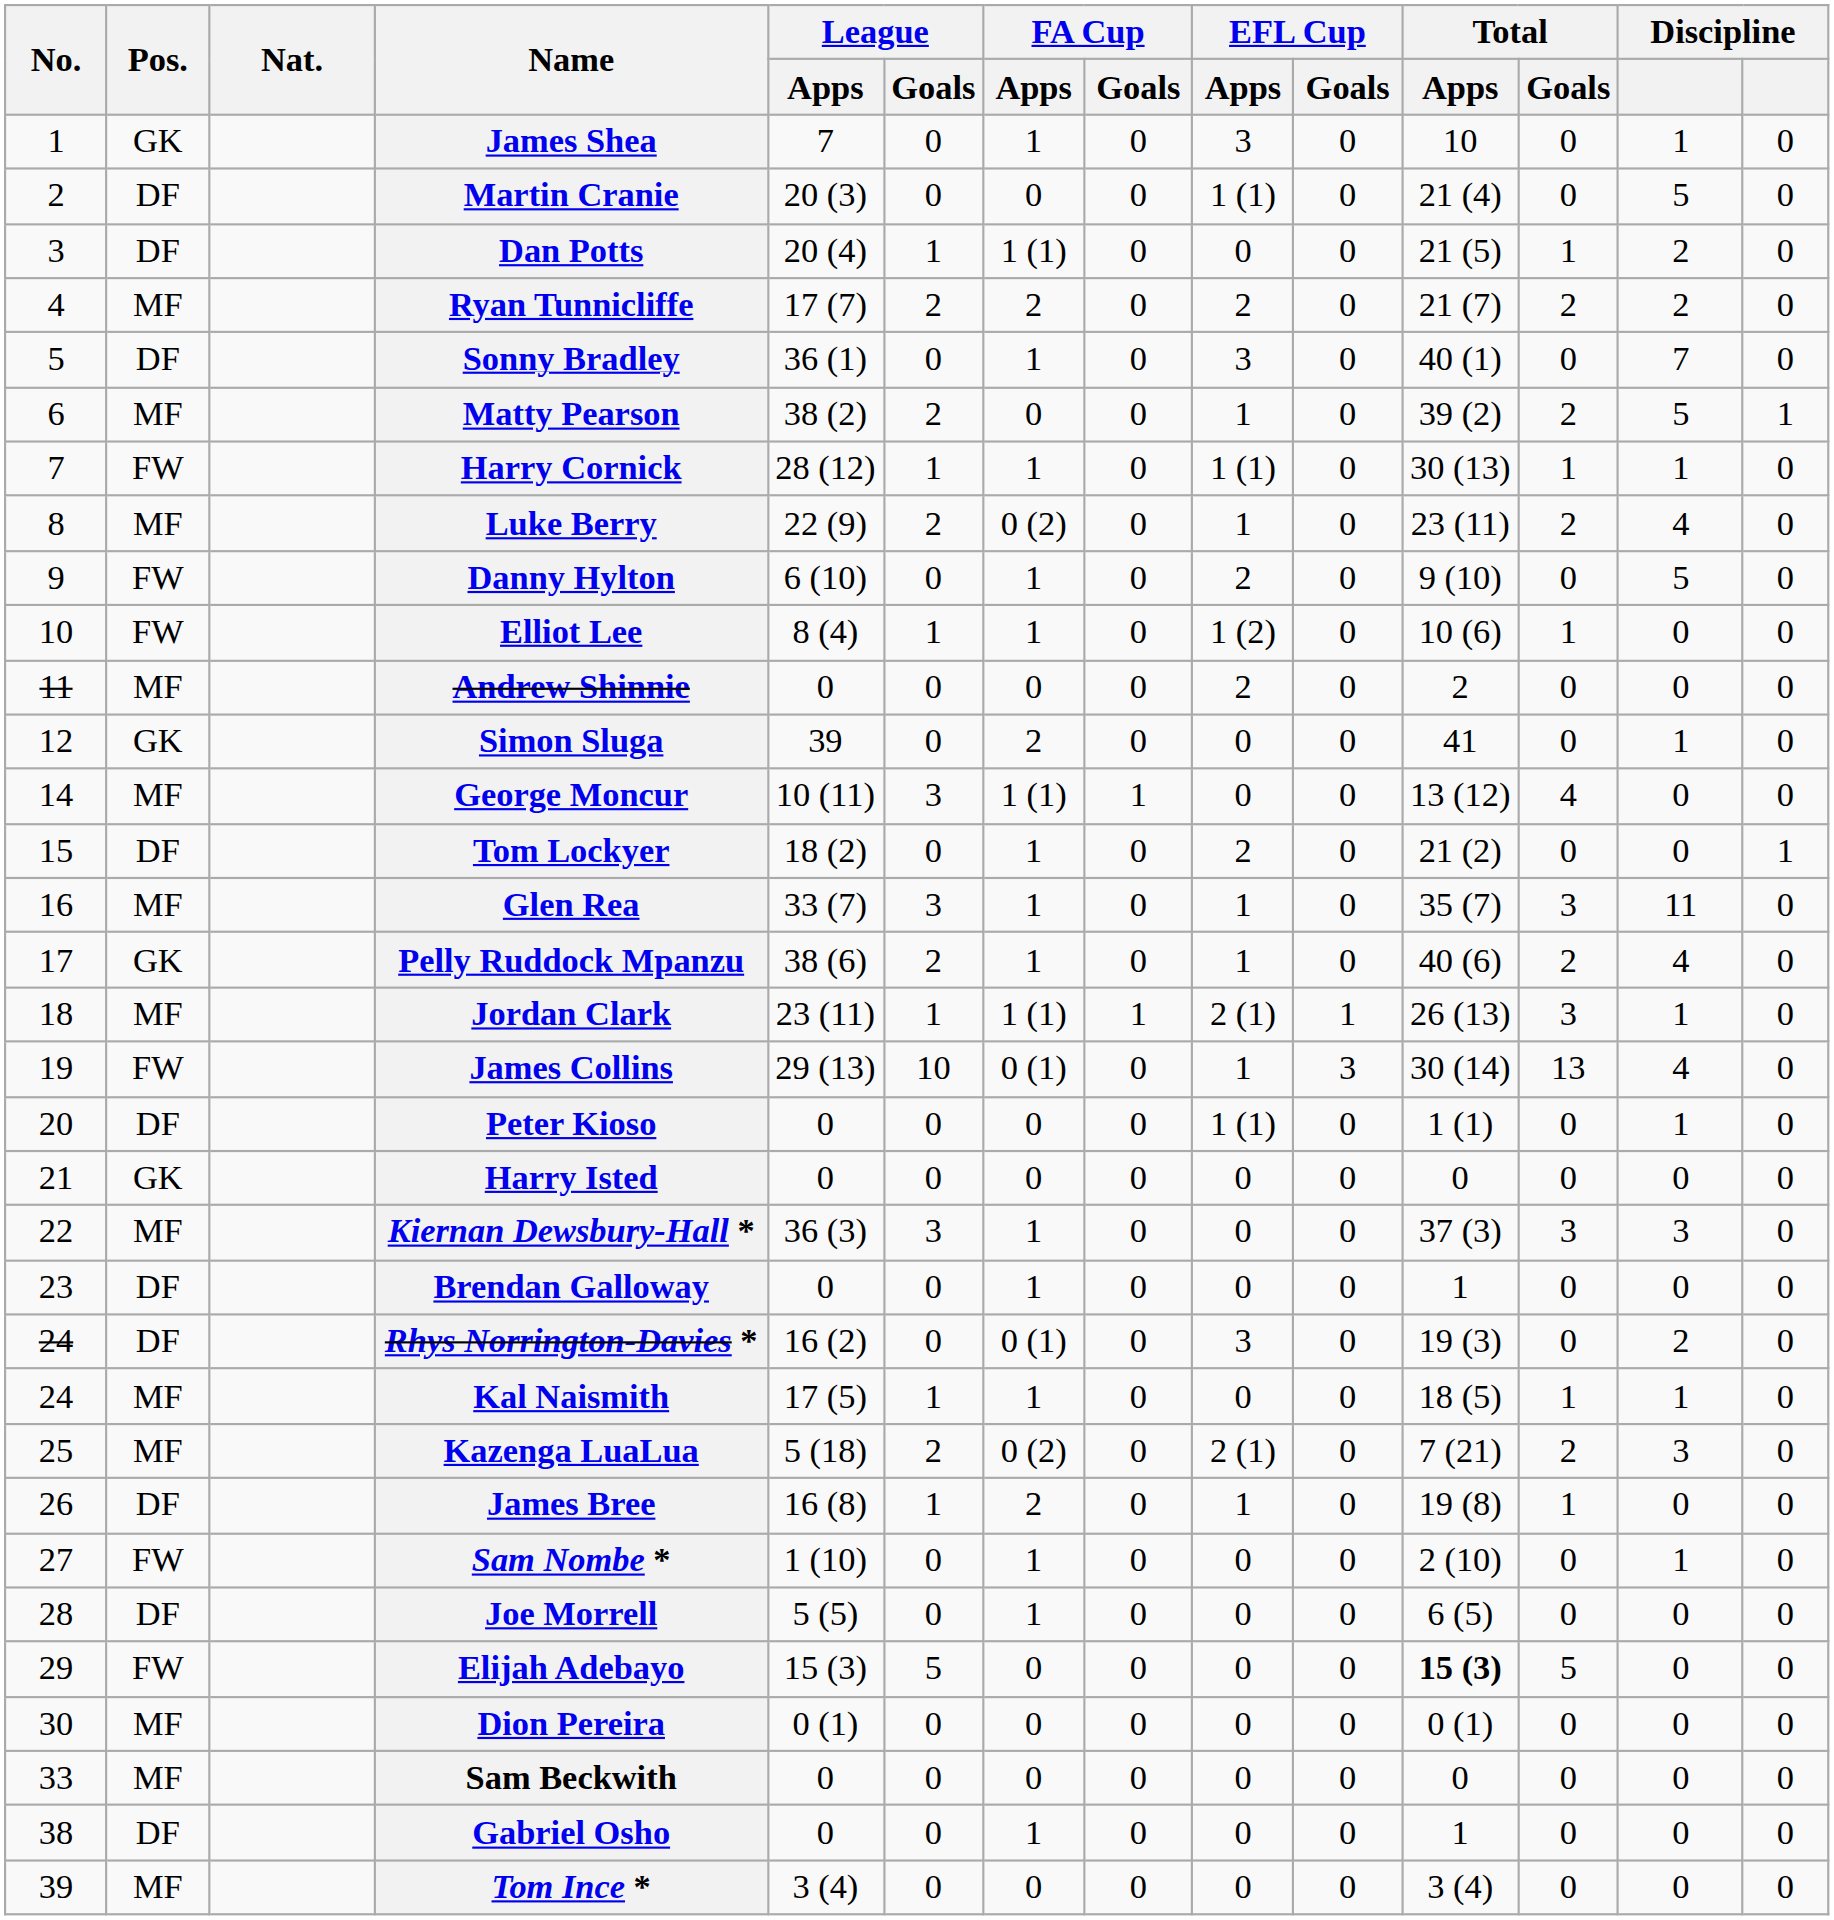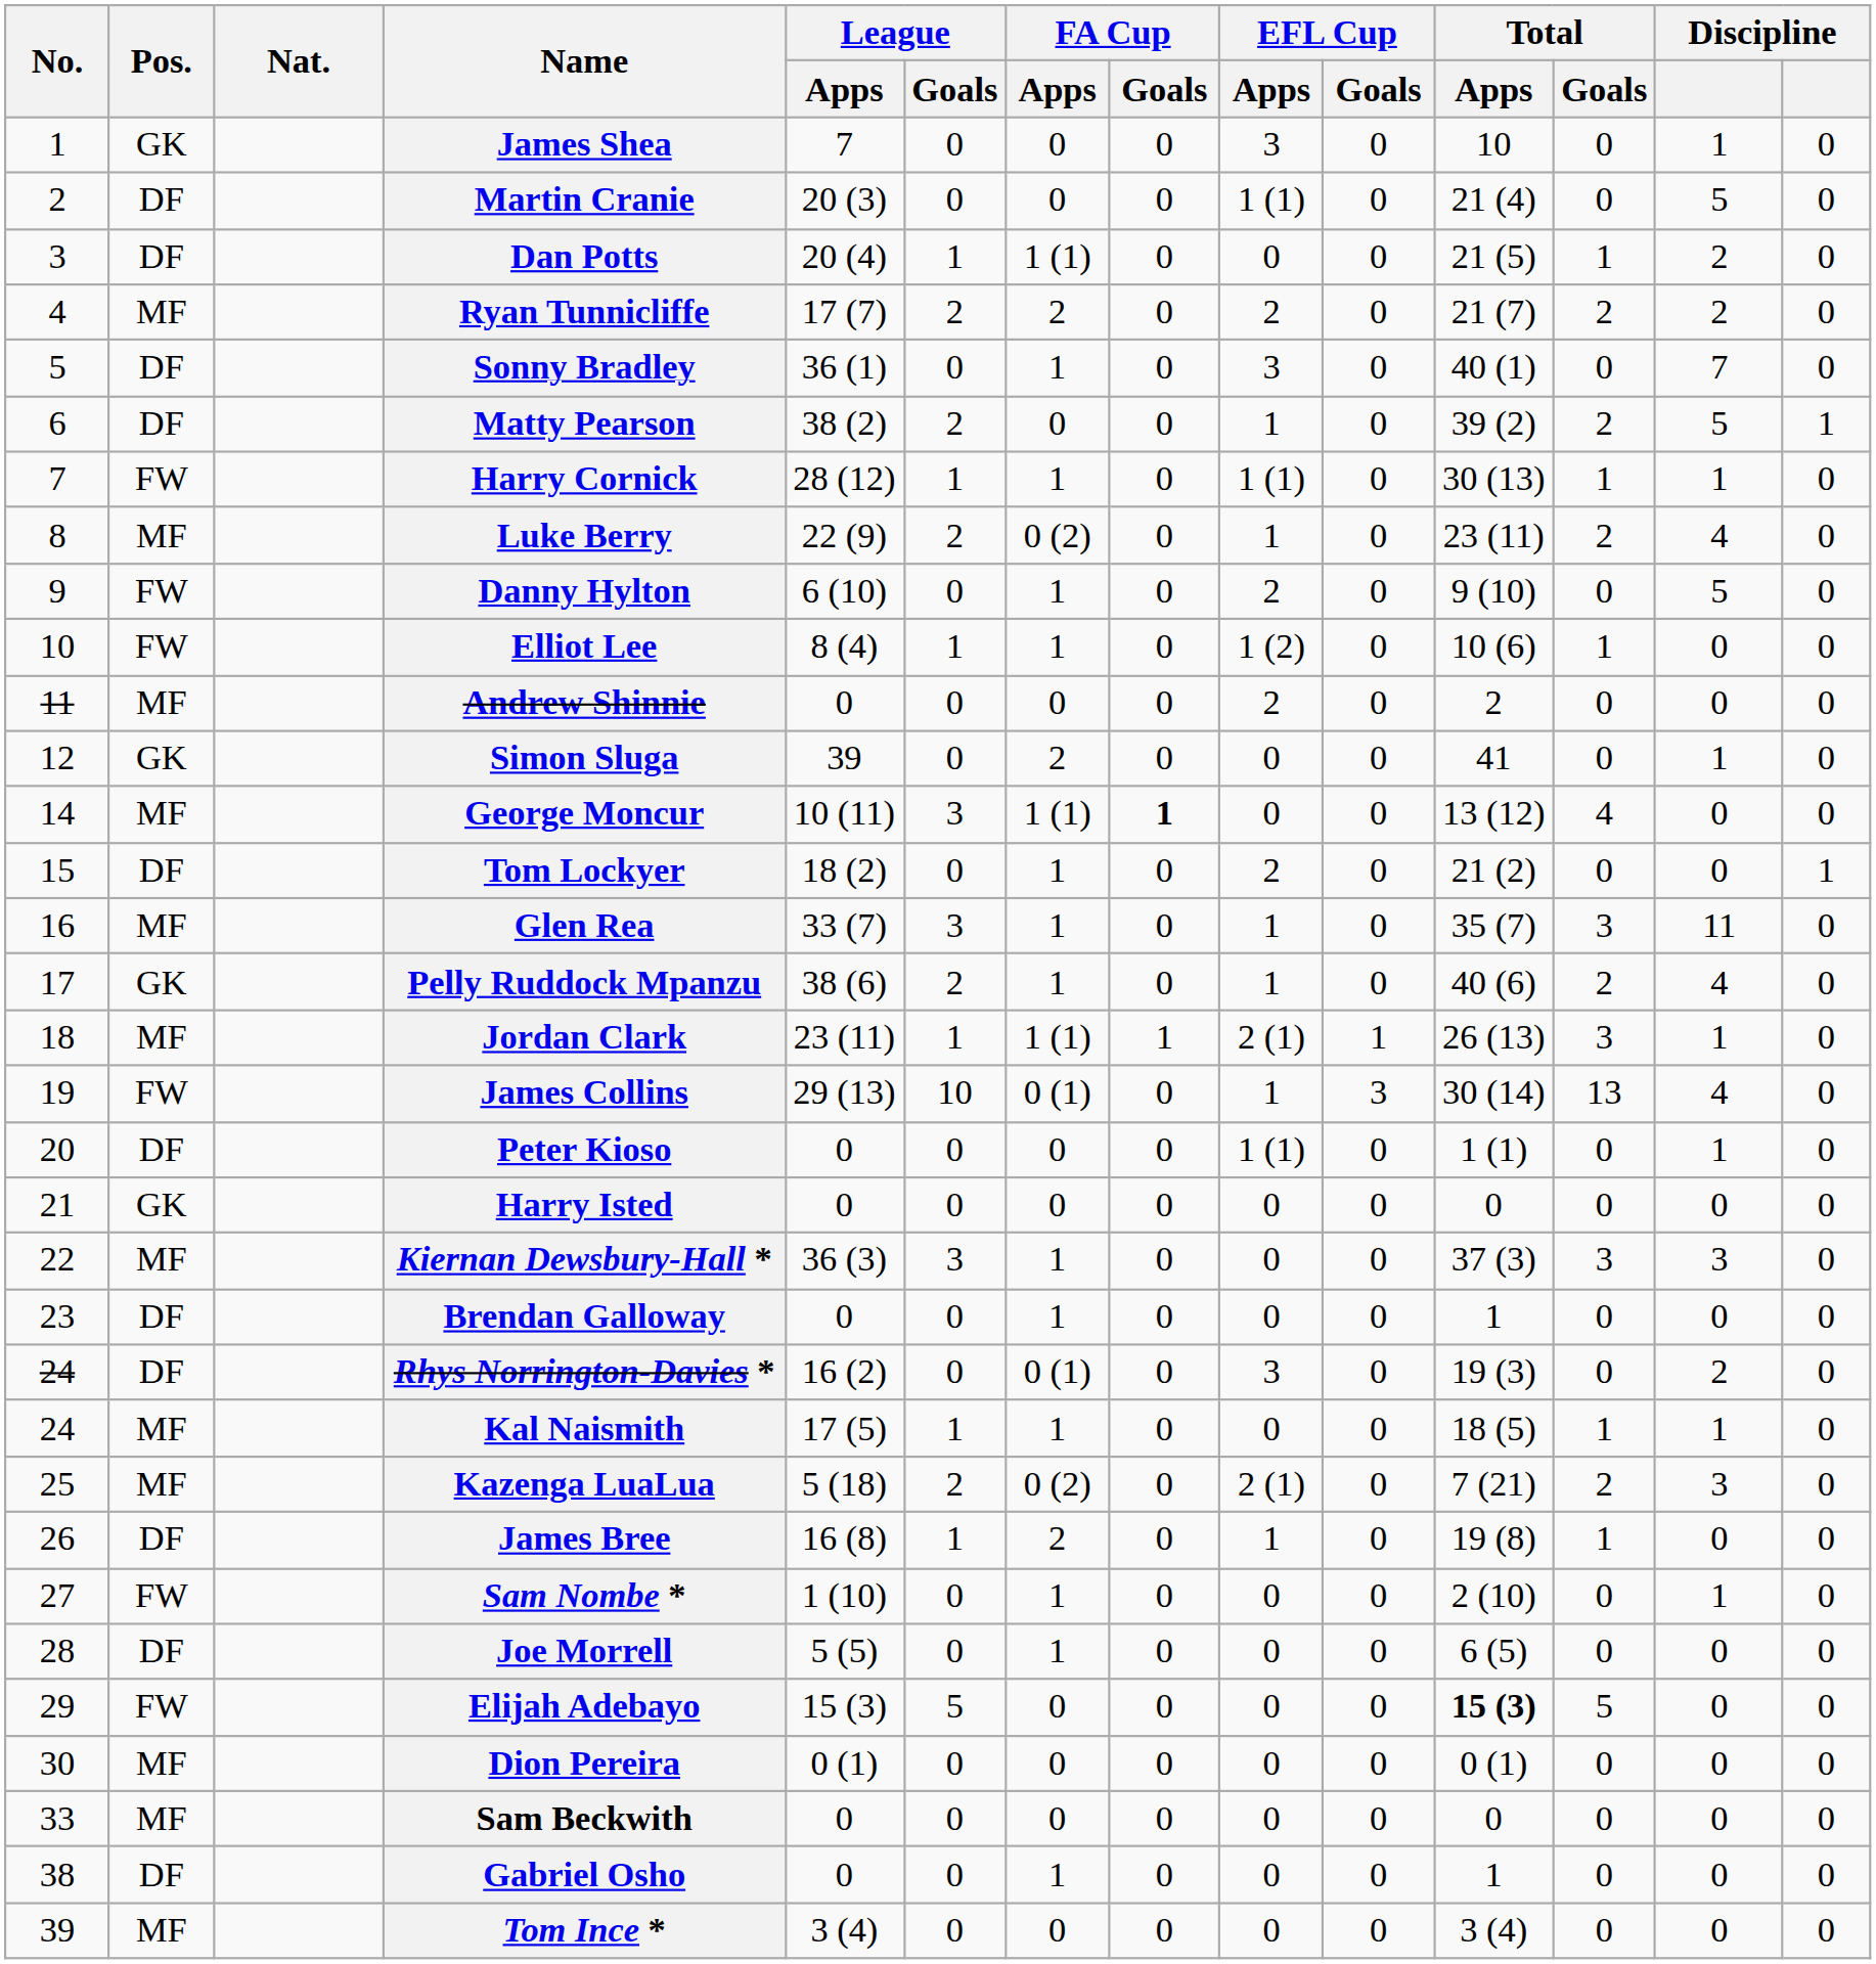 <table class="wikitable plainrowheaders" style=text-align:center>
 <tr>
 <th rowspan=2 width=40>No.</th>
 <th rowspan=2 width=40>Pos.</th>
 <th rowspan=2 width=70>Nat.</th>
 <th rowspan=2 width=175 scope=col>Name</th>
 <th colspan=2 width=90><a href='#'>League</a></th>
 <th colspan=2 width=90><a href='#'>FA Cup</a></th>
 <th colspan=2 width=90><a href='#'>EFL Cup</a></th>
 <th colspan=2 width=90>Total</th>
 <th colspan=2 width=90>Discipline</th>
 </tr>
 <tr>
 <th scope=col>Apps</th>
 <th scope=col>Goals</th>
 <th scope=col>Apps</th>
 <th scope=col>Goals</th>
 <th scope=col>Apps</th>
 <th scope=col>Goals</th>
 <th scope=col>Apps</th>
 <th scope=col>Goals</th>
 <th scope=col></th>
 <th scope=col></th>
 </tr>
 <tr>
 <td>1</td>
 <td>GK</td>
 <td align=left></td>
 <th scope=row><a href='#'>James Shea</a></th>
 <td>7</td>
 <td>0</td>
-<td>1</td>
+<td>0</td>
 <td>0</td>
 <td>3</td>
 <td>0</td>
 <td>10</td>
 <td>0</td>
 <td>1</td>
 <td>0</td>
 </tr>
 <tr>
 <td>2</td>
 <td>DF</td>
 <td align=left></td>
 <th scope=row><a href='#'>Martin Cranie</a></th>
 <td>20 (3)</td>
 <td>0</td>
 <td>0</td>
 <td>0</td>
 <td>1 (1)</td>
 <td>0</td>
 <td>21 (4)</td>
 <td>0</td>
 <td>5</td>
 <td>0</td>
 </tr>
 <tr>
 <td>3</td>
 <td>DF</td>
 <td align=left></td>
 <th scope=row><a href='#'>Dan Potts</a></th>
 <td>20 (4)</td>
 <td>1</td>
 <td>1 (1)</td>
 <td>0</td>
 <td>0</td>
 <td>0</td>
 <td>21 (5)</td>
 <td>1</td>
 <td>2</td>
 <td>0</td>
 </tr>
 <tr>
 <td>4</td>
 <td>MF</td>
 <td align=left></td>
 <th scope=row><a href='#'>Ryan Tunnicliffe</a></th>
 <td>17 (7)</td>
 <td>2</td>
 <td>2</td>
 <td>0</td>
 <td>2</td>
 <td>0</td>
 <td>21 (7)</td>
 <td>2</td>
 <td>2</td>
 <td>0</td>
 </tr>
 <tr>
 <td>5</td>
 <td>DF</td>
 <td align=left></td>
 <th scope=row><a href='#'>Sonny Bradley</a></th>
 <td>36 (1)</td>
 <td>0</td>
 <td>1</td>
 <td>0</td>
 <td>3</td>
 <td>0</td>
 <td>40 (1)</td>
 <td>0</td>
 <td>7</td>
 <td>0</td>
 </tr>
 <tr>
 <td>6</td>
-<td>MF</td>
+<td>DF</td>
 <td align=left></td>
 <th scope=row><a href='#'>Matty Pearson</a></th>
 <td>38 (2)</td>
 <td>2</td>
 <td>0</td>
 <td>0</td>
 <td>1</td>
 <td>0</td>
 <td>39 (2)</td>
 <td>2</td>
 <td>5</td>
 <td>1</td>
 </tr>
 <tr>
 <td>7</td>
 <td>FW</td>
 <td align=left></td>
 <th scope=row><a href='#'>Harry Cornick</a></th>
 <td>28 (12)</td>
 <td>1</td>
 <td>1</td>
 <td>0</td>
 <td>1 (1)</td>
 <td>0</td>
 <td>30 (13)</td>
 <td>1</td>
 <td>1</td>
 <td>0</td>
 </tr>
 <tr>
 <td>8</td>
 <td>MF</td>
 <td align=left></td>
 <th scope=row><a href='#'>Luke Berry</a></th>
 <td>22 (9)</td>
 <td>2</td>
 <td>0 (2)</td>
 <td>0</td>
 <td>1</td>
 <td>0</td>
 <td>23 (11)</td>
 <td>2</td>
 <td>4</td>
 <td>0</td>
 </tr>
 <tr>
 <td>9</td>
 <td>FW</td>
 <td align=left></td>
 <th scope=row><a href='#'>Danny Hylton</a></th>
 <td>6 (10)</td>
 <td>0</td>
 <td>1</td>
 <td>0</td>
 <td>2</td>
 <td>0</td>
 <td>9 (10)</td>
 <td>0</td>
 <td>5</td>
 <td>0</td>
 </tr>
 <tr>
 <td>10</td>
 <td>FW</td>
 <td align=left></td>
 <th scope=row><a href='#'>Elliot Lee</a></th>
 <td>8 (4)</td>
 <td>1</td>
 <td>1</td>
 <td>0</td>
 <td>1 (2)</td>
 <td>0</td>
 <td>10 (6)</td>
 <td>1</td>
 <td>0</td>
 <td>0</td>
 </tr>
 <tr>
 <td><s>11</s></td>
 <td>MF</td>
 <td align=left></td>
 <th scope=row><s><a href='#'>Andrew Shinnie</a></s> </th>
 <td>0</td>
 <td>0</td>
 <td>0</td>
 <td>0</td>
 <td>2</td>
 <td>0</td>
 <td>2</td>
 <td>0</td>
 <td>0</td>
 <td>0</td>
 </tr>
 <tr>
 <td>12</td>
 <td>GK</td>
 <td align=left></td>
 <th scope=row><a href='#'>Simon Sluga</a></th>
 <td>39</td>
 <td>0</td>
 <td>2</td>
 <td>0</td>
 <td>0</td>
 <td>0</td>
 <td>41</td>
 <td>0</td>
 <td>1</td>
 <td>0</td>
 </tr>
 <tr>
 <td>14</td>
 <td>MF</td>
 <td align=left></td>
 <th scope=row><a href='#'>George Moncur</a></th>
 <td>10 (11)</td>
 <td>3</td>
 <td>1 (1)</td>
-<td>1</td>
+<td><strong>1</strong></td>
 <td>0</td>
 <td>0</td>
 <td>13 (12)</td>
 <td>4</td>
 <td>0</td>
 <td>0</td>
 </tr>
 <tr>
 <td>15</td>
 <td>DF</td>
 <td align=left></td>
 <th scope=row><a href='#'>Tom Lockyer</a></th>
 <td>18 (2)</td>
 <td>0</td>
 <td>1</td>
 <td>0</td>
 <td>2</td>
 <td>0</td>
 <td>21 (2)</td>
 <td>0</td>
 <td>0</td>
 <td>1</td>
 </tr>
 <tr>
 <td>16</td>
 <td>MF</td>
 <td align=left></td>
 <th scope=row><a href='#'>Glen Rea</a></th>
 <td>33 (7)</td>
 <td>3</td>
 <td>1</td>
 <td>0</td>
 <td>1</td>
 <td>0</td>
 <td>35 (7)</td>
 <td>3</td>
 <td>11</td>
 <td>0</td>
 </tr>
 <tr>
 <td>17</td>
 <td>GK</td>
 <td align=left></td>
 <th scope=row><a href='#'>Pelly Ruddock Mpanzu</a></th>
 <td>38 (6)</td>
 <td>2</td>
 <td>1</td>
 <td>0</td>
 <td>1</td>
 <td>0</td>
 <td>40 (6)</td>
 <td>2</td>
 <td>4</td>
 <td>0</td>
 </tr>
 <tr>
 <td>18</td>
 <td>MF</td>
 <td align=left></td>
 <th scope=row><a href='#'>Jordan Clark</a></th>
 <td>23 (11)</td>
 <td>1</td>
 <td>1 (1)</td>
 <td>1</td>
 <td>2 (1)</td>
 <td>1</td>
 <td>26 (13)</td>
 <td>3</td>
 <td>1</td>
 <td>0</td>
 </tr>
 <tr>
 <td>19</td>
 <td>FW</td>
 <td align=left></td>
 <th scope=row><a href='#'>James Collins</a></th>
 <td>29 (13)</td>
 <td>10</td>
 <td>0 (1)</td>
 <td>0</td>
 <td>1</td>
 <td>3</td>
 <td>30 (14)</td>
 <td>13</td>
 <td>4</td>
 <td>0</td>
 </tr>
 <tr>
 <td>20</td>
 <td>DF</td>
 <td align=left></td>
 <th scope=row><a href='#'>Peter Kioso</a></th>
 <td>0</td>
 <td>0</td>
 <td>0</td>
 <td>0</td>
 <td>1 (1)</td>
 <td>0</td>
 <td>1 (1)</td>
 <td>0</td>
 <td>1</td>
 <td>0</td>
 </tr>
 <tr>
 <td>21</td>
 <td>GK</td>
 <td align=left></td>
 <th scope=row><a href='#'>Harry Isted</a></th>
 <td>0</td>
 <td>0</td>
 <td>0</td>
 <td>0</td>
 <td>0</td>
 <td>0</td>
 <td>0</td>
 <td>0</td>
 <td>0</td>
 <td>0</td>
 </tr>
 <tr>
 <td>22</td>
 <td>MF</td>
 <td align=left></td>
 <th scope=row><em><a href='#'>Kiernan Dewsbury-Hall</a></em> *</th>
 <td>36 (3)</td>
 <td>3</td>
 <td>1</td>
 <td>0</td>
 <td>0</td>
 <td>0</td>
 <td>37 (3)</td>
 <td>3</td>
 <td>3</td>
 <td>0</td>
 </tr>
 <tr>
 <td>23</td>
 <td>DF</td>
 <td align=left></td>
 <th scope=row><a href='#'>Brendan Galloway</a></th>
 <td>0</td>
 <td>0</td>
 <td>1</td>
 <td>0</td>
 <td>0</td>
 <td>0</td>
 <td>1</td>
 <td>0</td>
 <td>0</td>
 <td>0</td>
 </tr>
 <tr>
 <td><s>24</s></td>
 <td>DF</td>
 <td align=left></td>
 <th scope=row><s><em><a href='#'>Rhys Norrington-Davies</a></em></s> * </th>
 <td>16 (2)</td>
 <td>0</td>
 <td>0 (1)</td>
 <td>0</td>
 <td>3</td>
 <td>0</td>
 <td>19 (3)</td>
 <td>0</td>
 <td>2</td>
 <td>0</td>
 </tr>
 <tr>
 <td>24</td>
 <td>MF</td>
 <td align=left></td>
 <th scope=row><a href='#'>Kal Naismith</a></th>
 <td>17 (5)</td>
 <td>1</td>
 <td>1</td>
 <td>0</td>
 <td>0</td>
 <td>0</td>
 <td>18 (5)</td>
 <td>1</td>
 <td>1</td>
 <td>0</td>
 </tr>
 <tr>
 <td>25</td>
 <td>MF</td>
 <td align=left></td>
 <th scope=row><a href='#'>Kazenga LuaLua</a></th>
 <td>5 (18)</td>
 <td>2</td>
 <td>0 (2)</td>
 <td>0</td>
 <td>2 (1)</td>
 <td>0</td>
 <td>7 (21)</td>
 <td>2</td>
 <td>3</td>
 <td>0</td>
 </tr>
 <tr>
 <td>26</td>
 <td>DF</td>
 <td align=left></td>
 <th scope=row><a href='#'>James Bree</a></th>
 <td>16 (8)</td>
 <td>1</td>
 <td>2</td>
 <td>0</td>
 <td>1</td>
 <td>0</td>
 <td>19 (8)</td>
 <td>1</td>
 <td>0</td>
 <td>0</td>
 </tr>
 <tr>
 <td>27</td>
 <td>FW</td>
 <td align=left></td>
 <th scope=row><em><a href='#'>Sam Nombe</a></em> *</th>
 <td>1 (10)</td>
 <td>0</td>
 <td>1</td>
 <td>0</td>
 <td>0</td>
 <td>0</td>
 <td>2 (10)</td>
 <td>0</td>
 <td>1</td>
 <td>0</td>
 </tr>
 <tr>
 <td>28</td>
 <td>DF</td>
 <td align=left></td>
 <th scope=row><a href='#'>Joe Morrell</a></th>
 <td>5 (5)</td>
 <td>0</td>
 <td>1</td>
 <td>0</td>
 <td>0</td>
 <td>0</td>
 <td>6 (5)</td>
 <td>0</td>
 <td>0</td>
 <td>0</td>
 </tr>
 <tr>
 <td>29</td>
 <td>FW</td>
 <td align=left></td>
 <th scope=row><a href='#'>Elijah Adebayo</a></th>
 <td>15 (3)</td>
 <td>5</td>
 <td>0</td>
 <td>0</td>
 <td>0</td>
 <td>0</td>
 <td><strong>15 (3)</strong></td>
 <td>5</td>
 <td>0</td>
 <td>0</td>
 </tr>
 <tr>
 <td>30</td>
 <td>MF</td>
 <td align=left></td>
 <th scope=row><a href='#'>Dion Pereira</a></th>
 <td>0 (1)</td>
 <td>0</td>
 <td>0</td>
 <td>0</td>
 <td>0</td>
 <td>0</td>
 <td>0 (1)</td>
 <td>0</td>
 <td>0</td>
 <td>0</td>
 </tr>
 <tr>
 <td>33</td>
 <td>MF</td>
 <td align=left></td>
 <th scope=row>Sam Beckwith</th>
 <td>0</td>
 <td>0</td>
 <td>0</td>
 <td>0</td>
 <td>0</td>
 <td>0</td>
 <td>0</td>
 <td>0</td>
 <td>0</td>
 <td>0</td>
 </tr>
 <tr>
 <td>38</td>
 <td>DF</td>
 <td align=left></td>
 <th scope=row><a href='#'>Gabriel Osho</a></th>
 <td>0</td>
 <td>0</td>
 <td>1</td>
 <td>0</td>
 <td>0</td>
 <td>0</td>
 <td>1</td>
 <td>0</td>
 <td>0</td>
 <td>0</td>
 </tr>
 <tr>
 <td>39</td>
 <td>MF</td>
 <td align=left></td>
 <th scope=row><em><a href='#'>Tom Ince</a></em> *</th>
 <td>3 (4)</td>
 <td>0</td>
 <td>0</td>
 <td>0</td>
 <td>0</td>
 <td>0</td>
 <td>3 (4)</td>
 <td>0</td>
 <td>0</td>
 <td>0</td>
 </tr>
 </table>
